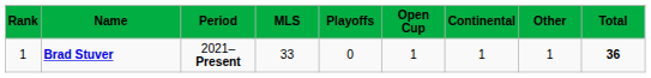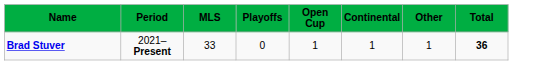 <table class="wikitable sortable nowrap" style="text-align: center;">
 <tr>
-<th style="background:#00AE42; color:#000000">Rank</th>
 <th style="background:#00AE42; color:#000000" width=175>Name</th>
 <th style="background:#00AE42; color:#000000" width=90>Period</th>
 <th style="background:#00AE42; color:#000000" width=75>MLS</th>
 <th style="background:#00AE42; color:#000000" width=75>Playoffs</th>
 <th style="background:#00AE42; color:#000000" width=75>Open Cup</th>
 <th style="background:#00AE42; color:#000000" width=75>Continental</th>
 <th style="background:#00AE42; color:#000000" width=75>Other</th>
 <th style="background:#00AE42; color:#000000" width=75>Total</th>
 </tr>
 <tr>
-<td>1</td>
 <td align="left"> <strong><a href='#'>Brad Stuver</a></strong></td>
 <td>2021–<strong>Present</strong></td>
 <td>33</td>
 <td>0</td>
 <td>1</td>
 <td>1</td>
 <td>1</td>
 <td><strong>36</strong></td>
 </tr>
 </table>
